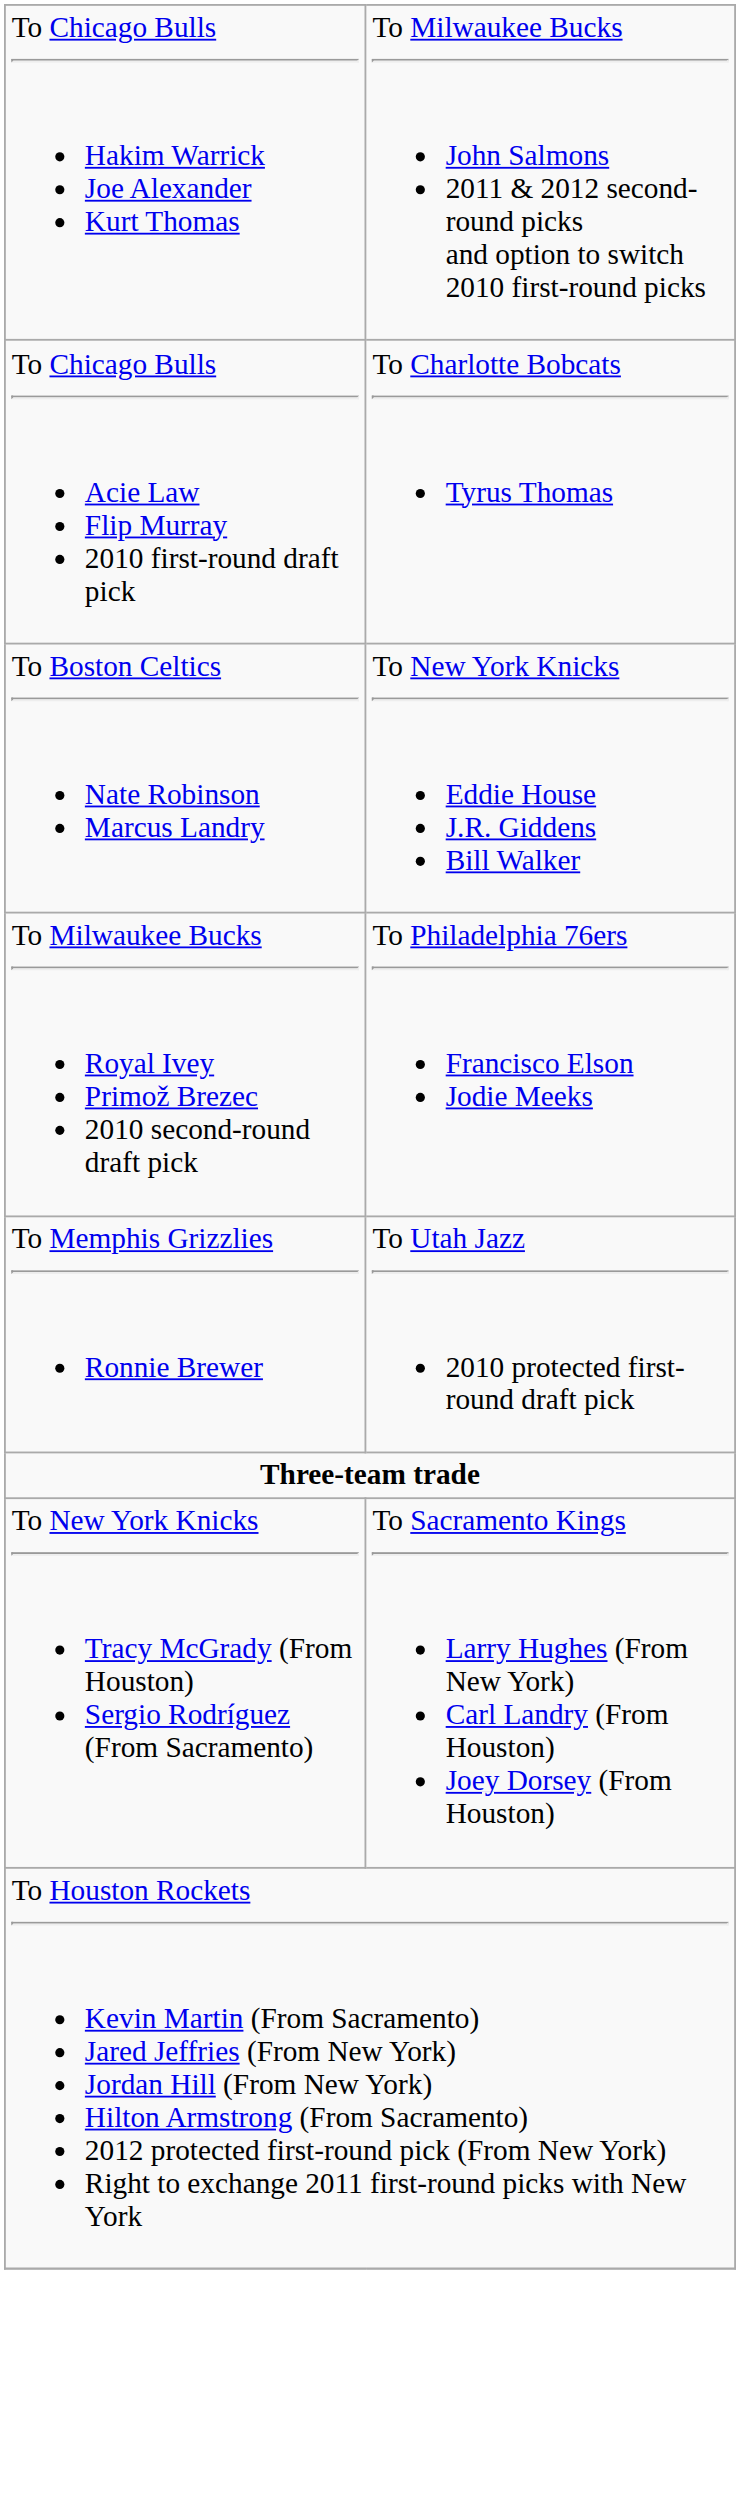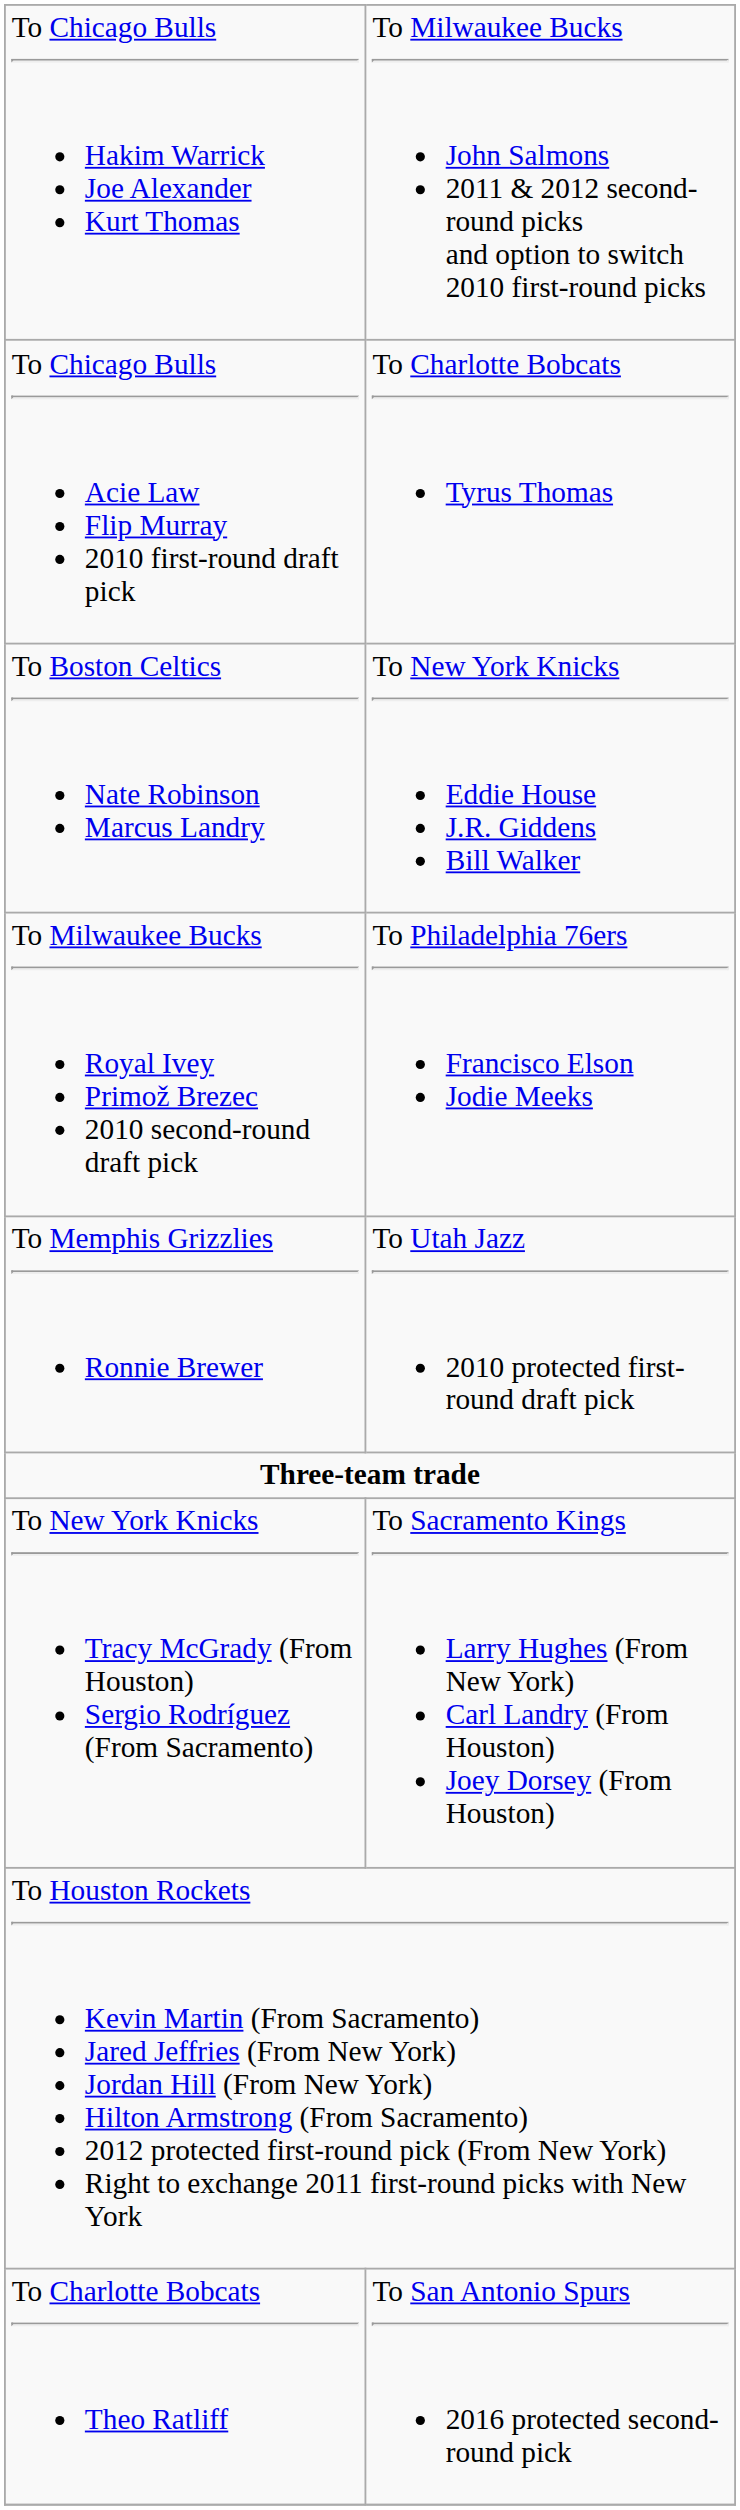 <table class="wikitable" style="width:400px;" style="text-align: left">
 <tr>
 <td valign="top">To <a href='#'>Chicago Bulls</a><hr><br><ul><li><a href='#'>Hakim Warrick</a></li><li><a href='#'>Joe Alexander</a></li><li><a href='#'>Kurt Thomas</a></li></ul></td>
 <td valign="top">To <a href='#'>Milwaukee Bucks</a><hr><br><ul><li><a href='#'>John Salmons</a></li><li>2011 & 2012 second-round picks <br>and option to switch 2010 first-round picks</li></ul></td>
 </tr>
 <tr>
 <td valign="top">To <a href='#'>Chicago Bulls</a><hr><br><ul><li><a href='#'>Acie Law</a></li><li><a href='#'>Flip Murray</a></li><li>2010 first-round draft pick</li></ul></td>
 <td valign="top">To <a href='#'>Charlotte Bobcats</a><hr><br><ul><li><a href='#'>Tyrus Thomas</a></li></ul></td>
 </tr>
 <tr>
 <td valign="top">To <a href='#'>Boston Celtics</a><hr><br><ul><li><a href='#'>Nate Robinson</a></li><li><a href='#'>Marcus Landry</a></li></ul></td>
 <td valign-"top">To <a href='#'>New York Knicks</a><hr><br><ul><li><a href='#'>Eddie House</a></li><li><a href='#'>J.R. Giddens</a></li><li><a href='#'>Bill Walker</a></li></ul></td>
 </tr>
 <tr>
 <td valign="top">To <a href='#'>Milwaukee Bucks</a><hr><br><ul><li><a href='#'>Royal Ivey</a></li><li><a href='#'>Primož Brezec</a></li><li>2010 second-round draft pick</li></ul></td>
 <td valign="top">To <a href='#'>Philadelphia 76ers</a><hr><br><ul><li><a href='#'>Francisco Elson</a></li><li><a href='#'>Jodie Meeks</a></li></ul></td>
 </tr>
 <tr>
 <td valign="top">To <a href='#'>Memphis Grizzlies</a><hr><br><ul><li><a href='#'>Ronnie Brewer</a></li></ul></td>
 <td valign="top">To <a href='#'>Utah Jazz</a><hr><br><ul><li>2010 protected first-round draft pick</li></ul></td>
 </tr>
 <tr>
 <td colspan=2 align=center><strong>Three-team trade</strong></td>
 </tr>
 <tr>
 <td valign="top">To <a href='#'>New York Knicks</a><hr><br><ul><li><a href='#'>Tracy McGrady</a> (From Houston)</li><li><a href='#'>Sergio Rodríguez</a> (From Sacramento)</li></ul></td>
 <td valign="top">To <a href='#'>Sacramento Kings</a><hr><br><ul><li><a href='#'>Larry Hughes</a> (From New York)</li><li><a href='#'>Carl Landry</a> (From Houston)</li><li><a href='#'>Joey Dorsey</a> (From Houston)</li></ul></td>
 </tr>
 <tr>
 <td colspan=2 valign="top">To <a href='#'>Houston Rockets</a><hr><br><ul><li><a href='#'>Kevin Martin</a> (From Sacramento)</li><li><a href='#'>Jared Jeffries</a> (From New York)</li><li><a href='#'>Jordan Hill</a> (From New York)</li><li><a href='#'>Hilton Armstrong</a>  (From Sacramento)</li><li>2012 protected first-round pick (From New York)</li><li>Right to exchange 2011 first-round picks with New York</li></ul></td>
 </tr>
 <tr>
+<td valign="top">To <a href='#'>Charlotte Bobcats</a><hr><br><ul><li><a href='#'>Theo Ratliff</a></li></ul></td>
+<td valign-"top">To <a href='#'>San Antonio Spurs</a><hr><br><ul><li>2016 protected second-round pick</li></ul></td>
+</tr>
+<tr>
 </tr>
 </table>
